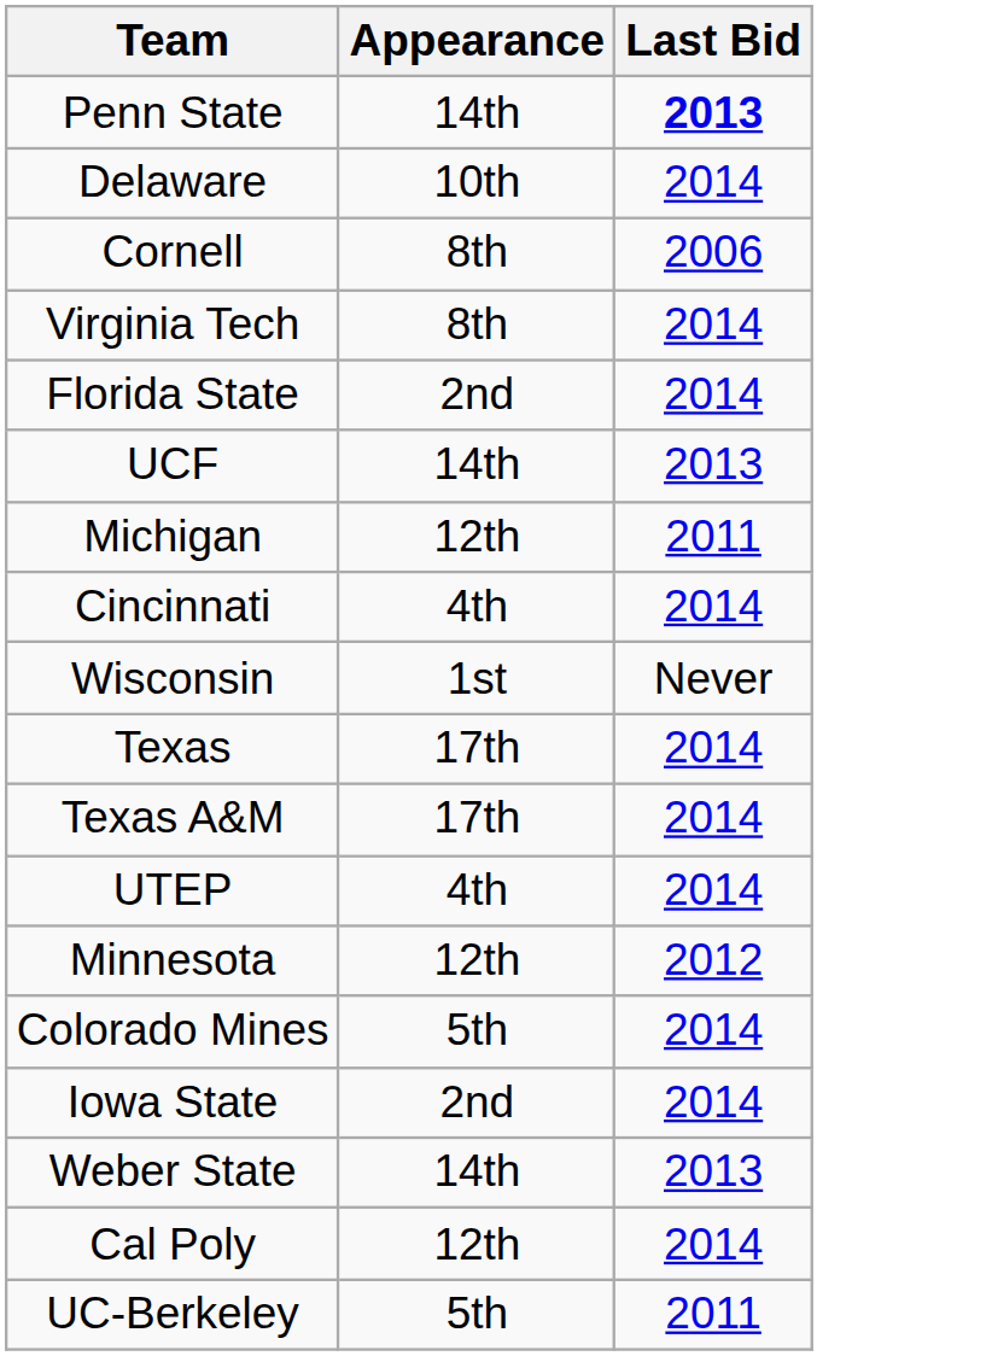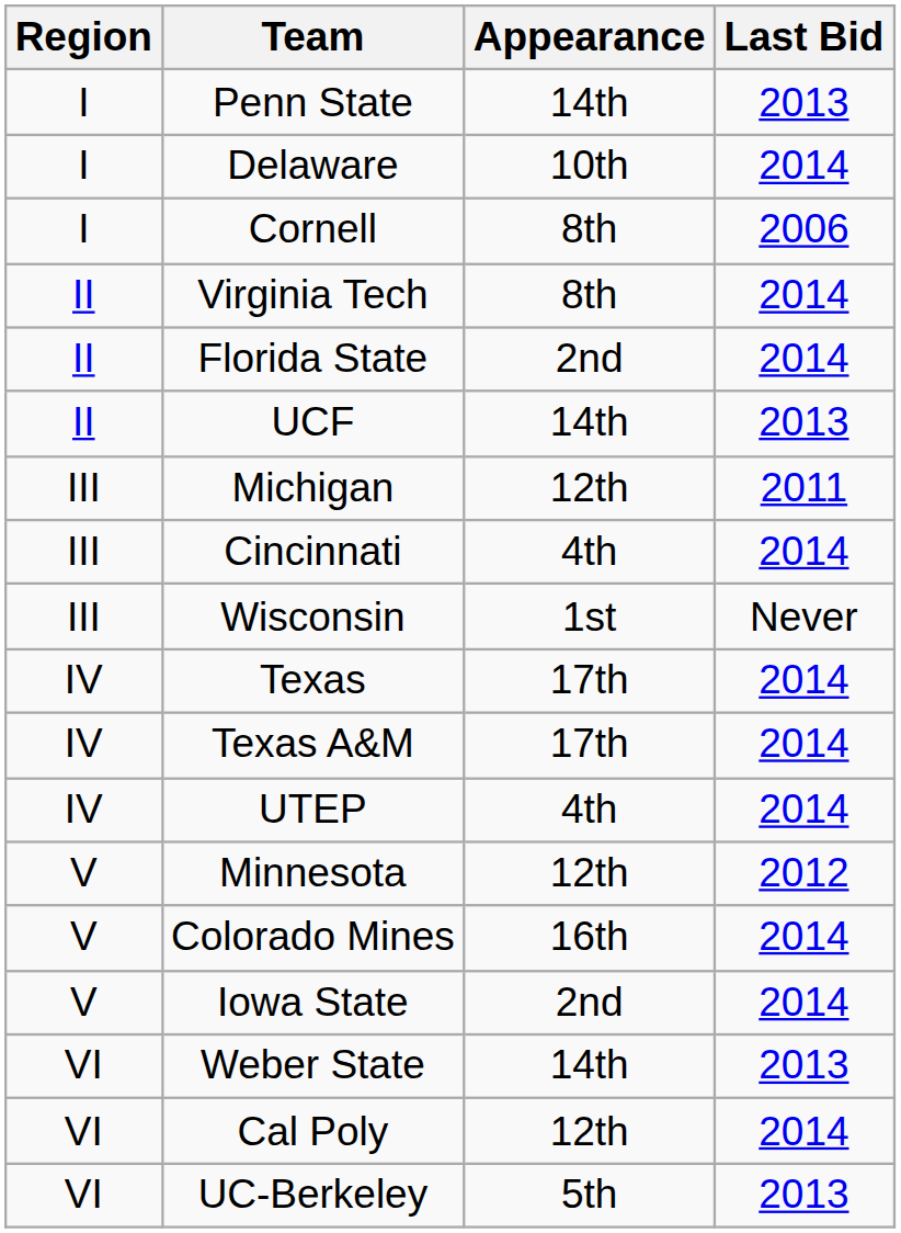 <table class="wikitable sortable" style="text-align:center">
 <tr>
+<th>Region</th>
 <th>Team</th>
 <th>Appearance</th>
 <th>Last Bid</th>
 </tr>
 <tr>
+<td>I</td>
 <td>Penn  State</td>
 <td>14th</td>
-<td><strong><a href='#'>2013</a></strong></td>
+<td><a href='#'>2013</a></td>
 </tr>
 <tr>
+<td>I</td>
 <td>Delaware</td>
 <td>10th</td>
 <td><a href='#'>2014</a></td>
 </tr>
 <tr>
+<td>I</td>
 <td>Cornell</td>
 <td>8th</td>
 <td><a href='#'>2006</a></td>
 </tr>
 <tr>
+<td><a href='#'>II</a></td>
 <td>Virginia Tech</td>
 <td>8th</td>
 <td><a href='#'>2014</a></td>
 </tr>
 <tr>
+<td><a href='#'>II</a></td>
 <td>Florida State</td>
 <td>2nd</td>
 <td><a href='#'>2014</a></td>
 </tr>
 <tr>
+<td><a href='#'>II</a></td>
 <td>UCF</td>
 <td>14th</td>
 <td><a href='#'>2013</a></td>
 </tr>
 <tr>
+<td>III</td>
 <td>Michigan</td>
 <td>12th</td>
 <td><a href='#'>2011</a></td>
 </tr>
 <tr>
+<td>III</td>
 <td>Cincinnati</td>
 <td>4th</td>
 <td><a href='#'>2014</a></td>
 </tr>
 <tr>
+<td>III</td>
 <td>Wisconsin</td>
 <td>1st</td>
 <td>Never</td>
 </tr>
 <tr>
+<td>IV</td>
 <td>Texas</td>
 <td>17th</td>
 <td><a href='#'>2014</a></td>
 </tr>
 <tr>
+<td>IV</td>
 <td>Texas A&M</td>
 <td>17th</td>
 <td><a href='#'>2014</a></td>
 </tr>
 <tr>
+<td>IV</td>
 <td>UTEP</td>
 <td>4th</td>
 <td><a href='#'>2014</a></td>
 </tr>
 <tr>
+<td>V</td>
 <td>Minnesota</td>
 <td>12th</td>
 <td><a href='#'>2012</a></td>
 </tr>
 <tr>
+<td>V</td>
 <td>Colorado Mines</td>
-<td>5th</td>
+<td>16th</td>
 <td><a href='#'>2014</a></td>
 </tr>
 <tr>
+<td>V</td>
 <td>Iowa State</td>
 <td>2nd</td>
 <td><a href='#'>2014</a></td>
 </tr>
 <tr>
+<td>VI</td>
 <td>Weber  State</td>
 <td>14th</td>
 <td><a href='#'>2013</a></td>
 </tr>
 <tr>
+<td>VI</td>
 <td>Cal Poly</td>
 <td>12th</td>
 <td><a href='#'>2014</a></td>
 </tr>
 <tr>
+<td>VI</td>
 <td>UC-Berkeley</td>
 <td>5th</td>
-<td><a href='#'>2011</a></td>
+<td><a href='#'>2013</a></td>
 </tr>
 </table>
